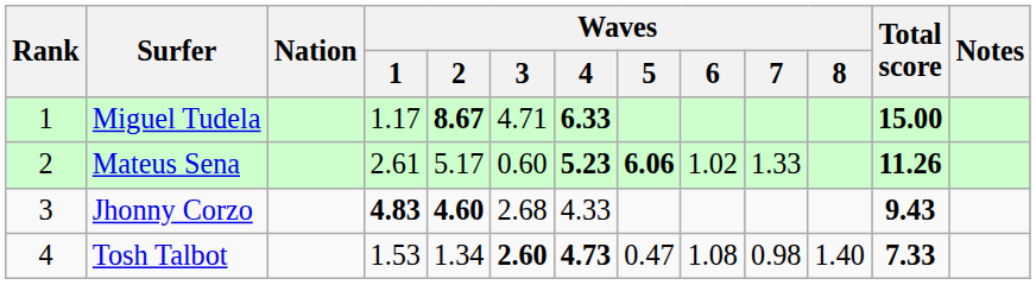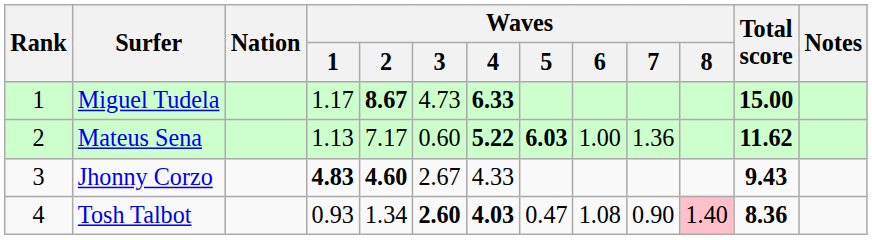 <table class="wikitable sortable" style="text-align:center">
 <tr>
 <th rowspan=2>Rank</th>
 <th rowspan=2>Surfer</th>
 <th rowspan=2>Nation</th>
 <th colspan=8>Waves</th>
 <th rowspan=2>Total<br>score</th>
 <th rowspan=2>Notes</th>
 </tr>
 <tr>
 <th>1</th>
 <th>2</th>
 <th>3</th>
 <th>4</th>
 <th>5</th>
 <th>6</th>
 <th>7</th>
 <th>8</th>
 </tr>
 <tr bgcolor=ccffcc>
 <td>1</td>
 <td align=left><a href='#'>Miguel Tudela</a></td>
 <td align=left></td>
 <td>1.17</td>
 <td><strong>8.67</strong></td>
-<td>4.71</td>
+<td>4.73</td>
 <td><strong>6.33</strong></td>
 <td></td>
 <td></td>
 <td></td>
 <td></td>
 <td><strong>15.00</strong></td>
 <td></td>
 </tr>
 <tr bgcolor=ccffcc>
 <td>2</td>
 <td align=left><a href='#'>Mateus Sena</a></td>
 <td align=left></td>
-<td>2.61</td>
-<td>5.17</td>
+<td>1.13</td>
+<td>7.17</td>
 <td>0.60</td>
-<td><strong>5.23</strong></td>
-<td><strong>6.06</strong></td>
-<td>1.02</td>
-<td>1.33</td>
+<td><strong>5.22</strong></td>
+<td><strong>6.03</strong></td>
+<td>1.00</td>
+<td>1.36</td>
 <td></td>
-<td><strong>11.26</strong></td>
+<td><strong>11.62</strong></td>
 <td></td>
 </tr>
 <tr>
 <td>3</td>
 <td align=left><a href='#'>Jhonny Corzo</a></td>
 <td align=left></td>
 <td><strong>4.83</strong></td>
 <td><strong>4.60</strong></td>
-<td>2.68</td>
+<td>2.67</td>
 <td>4.33</td>
 <td></td>
 <td></td>
 <td></td>
 <td></td>
 <td><strong>9.43</strong></td>
 <td></td>
 </tr>
 <tr>
 <td>4</td>
 <td align=left><a href='#'>Tosh Talbot</a></td>
 <td align=left></td>
-<td>1.53</td>
+<td>0.93</td>
 <td>1.34</td>
 <td><strong>2.60</strong></td>
-<td><strong>4.73</strong></td>
+<td><strong>4.03</strong></td>
 <td>0.47</td>
 <td>1.08</td>
-<td>0.98</td>
-<td>1.40</td>
-<td><strong>7.33</strong></td>
+<td>0.90</td>
+<td style="background: pink;">1.40</td>
+<td><strong>8.36</strong></td>
 <td></td>
 </tr>
 </table>
